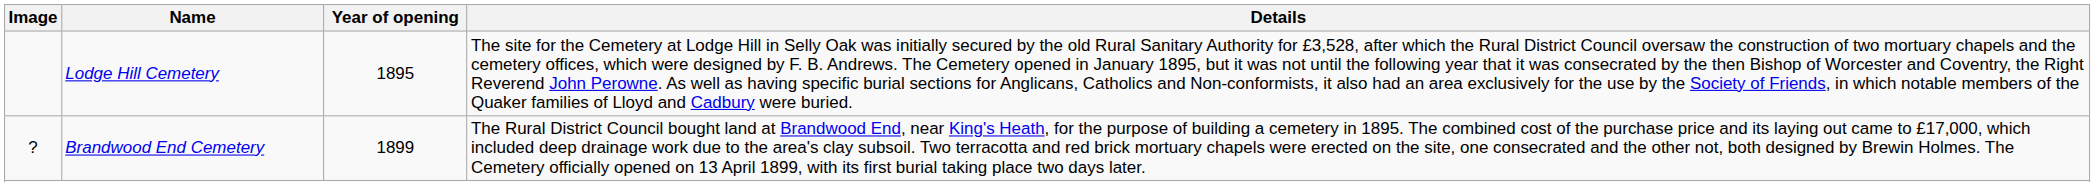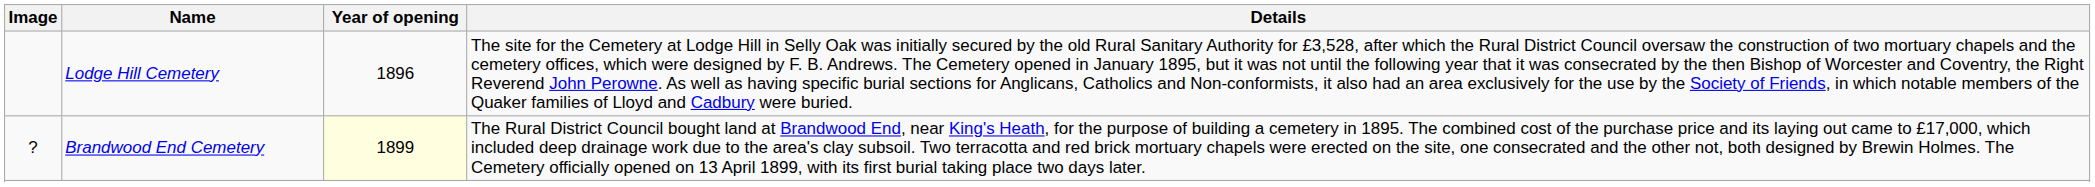 <table class="wikitable unsortable">
 <tr>
 <th>Image</th>
 <th style="width: 15em">Name</th>
 <th style="width: 8em">Year of opening</th>
 <th>Details</th>
 </tr>
 <tr>
 <td align="center"></td>
 <td><em><a href='#'>Lodge Hill Cemetery</a></em></td>
-<td align="center">1895</td>
+<td align="center">1896</td>
 <td>The site for the Cemetery at Lodge Hill in Selly Oak was initially secured by the old Rural Sanitary Authority for £3,528, after which the Rural District Council oversaw the construction of two mortuary chapels and the cemetery offices, which were designed by F. B. Andrews. The Cemetery opened in January 1895, but it was not until the following year that it was consecrated by the then Bishop of Worcester and Coventry, the Right Reverend <a href='#'>John Perowne</a>.  As well as having specific burial sections for Anglicans, Catholics and Non-conformists, it also had an area exclusively for the use by the <a href='#'>Society of Friends</a>, in which notable members of the Quaker families of Lloyd and <a href='#'>Cadbury</a> were buried.</td>
 </tr>
 <tr>
 <td align="center">?</td>
 <td><em><a href='#'>Brandwood End Cemetery</a></em></td>
-<td align="center">1899</td>
+<td align="center" style="background: lightyellow;">1899</td>
 <td>The Rural District Council bought land at <a href='#'>Brandwood End</a>, near <a href='#'>King's Heath</a>, for the purpose of building a cemetery in 1895.  The combined cost of the purchase price and its laying out came to £17,000, which included deep drainage work due to the area's clay subsoil.  Two terracotta and red brick mortuary chapels were erected on the site, one consecrated and the other not, both designed by Brewin Holmes. The Cemetery officially opened on 13 April 1899, with its first burial taking place two days later.</td>
 </tr>
 <tr>
 </tr>
 <tr>
 </tr>
 </table>
